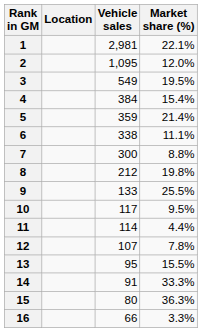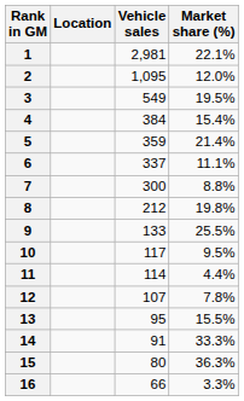 <table class="wikitable sortable">
 <tr>
 <th>Rank<br>in GM</th>
 <th>Location</th>
 <th>Vehicle<br>sales</th>
 <th>Market<br>share (%)</th>
 </tr>
 <tr>
 <th>1</th>
 <td></td>
 <td align=right>2,981</td>
 <td align=right>22.1%</td>
 </tr>
 <tr>
 <th>2</th>
 <td></td>
 <td align=right>1,095</td>
 <td align="right">12.0%</td>
 </tr>
 <tr>
 <th>3</th>
 <td></td>
 <td align=right>549</td>
 <td align=right>19.5%</td>
 </tr>
 <tr>
 <th>4</th>
 <td></td>
 <td align=right>384</td>
 <td align=right>15.4%</td>
 </tr>
 <tr>
 <th>5</th>
 <td></td>
 <td align=right>359</td>
 <td align=right>21.4%</td>
 </tr>
 <tr>
 <th>6</th>
 <td></td>
-<td align=right>338</td>
+<td align=right>337</td>
 <td align=right>11.1%</td>
 </tr>
 <tr>
 <th>7</th>
 <td></td>
 <td align=right>300</td>
 <td align=right>8.8%</td>
 </tr>
 <tr>
 <th>8</th>
 <td></td>
 <td align=right>212</td>
 <td align=right>19.8%</td>
 </tr>
 <tr>
 <th>9</th>
 <td></td>
 <td align=right>133</td>
 <td align=right>25.5%</td>
 </tr>
 <tr>
 <th>10</th>
 <td></td>
 <td align=right>117</td>
 <td align=right>9.5%</td>
 </tr>
 <tr>
 <th>11</th>
 <td></td>
 <td align=right>114</td>
 <td align=right>4.4%</td>
 </tr>
 <tr>
 <th>12</th>
 <td></td>
 <td align=right>107</td>
 <td align=right>7.8%</td>
 </tr>
 <tr>
 <th>13</th>
 <td></td>
 <td align=right>95</td>
 <td align=right>15.5%</td>
 </tr>
 <tr>
 <th>14</th>
 <td></td>
 <td align=right>91</td>
 <td align=right>33.3%</td>
 </tr>
 <tr>
 <th>15</th>
 <td></td>
 <td align=right>80</td>
 <td align=right>36.3%</td>
 </tr>
 <tr>
 <th>16</th>
 <td></td>
 <td align="right">66</td>
 <td align=right>3.3%</td>
 </tr>
 </table>
